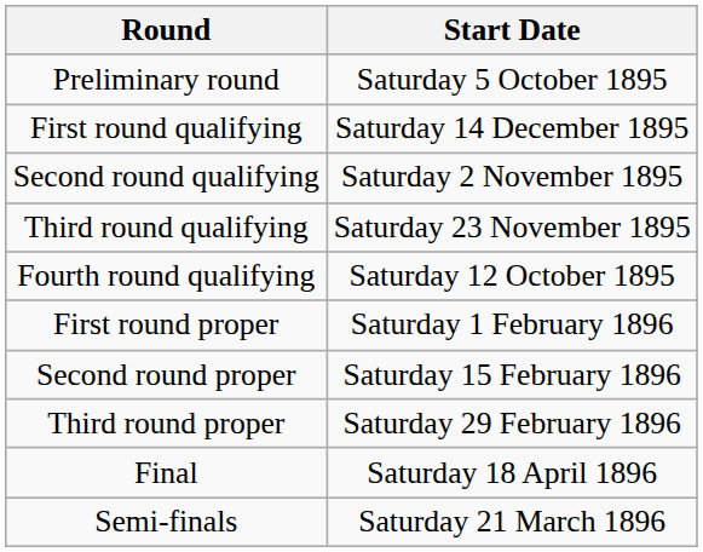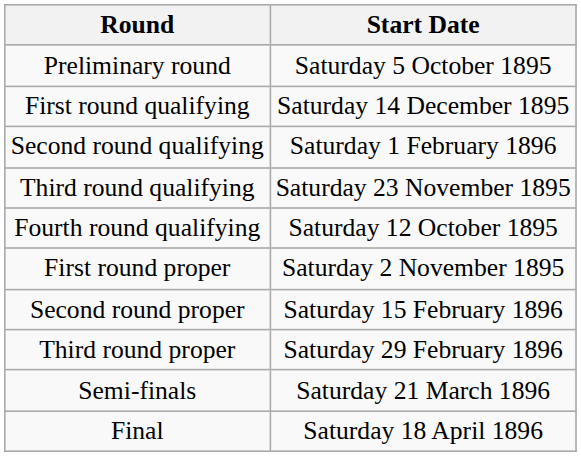 <table class="wikitable" style="text-align: center">
 <tr>
 <th>Round</th>
 <th>Start Date</th>
 </tr>
 <tr>
 <td>Preliminary round</td>
 <td>Saturday 5 October 1895</td>
 </tr>
 <tr>
 <td>First round qualifying</td>
 <td>Saturday 14 December 1895</td>
 </tr>
 <tr>
 <td>Second round qualifying</td>
-<td>Saturday 2 November 1895</td>
+<td>Saturday 1 February 1896</td>
 </tr>
 <tr>
 <td>Third round qualifying</td>
 <td>Saturday 23 November 1895</td>
 </tr>
 <tr>
 <td>Fourth round qualifying</td>
 <td>Saturday 12 October 1895</td>
 </tr>
 <tr>
 <td>First round proper</td>
-<td>Saturday 1 February 1896</td>
+<td>Saturday 2 November 1895</td>
 </tr>
 <tr>
 <td>Second round proper</td>
 <td>Saturday 15 February 1896</td>
 </tr>
 <tr>
 <td>Third round proper</td>
 <td>Saturday 29 February 1896</td>
 </tr>
 <tr>
+<td>Semi-finals</td>
+<td>Saturday 21 March 1896</td>
+</tr>
+<tr>
 <td>Final</td>
 <td>Saturday 18 April 1896</td>
 </tr>
-<tr>
-<td>Semi-finals</td>
-<td>Saturday 21 March 1896</td>
-</tr>
 </table>
